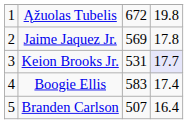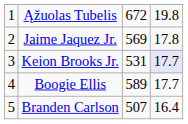 <table class="wikitable sortable" style="text-align:center">
 <tr>
 </tr>
 <tr>
 <td>1</td>
 <td><a href='#'>Ąžuolas Tubelis</a></td>
 <td>672</td>
 <td>19.8</td>
 </tr>
 <tr>
 <td>2</td>
 <td><a href='#'>Jaime Jaquez Jr.</a></td>
 <td>569</td>
 <td>17.8</td>
 </tr>
 <tr>
 <td>3</td>
 <td><a href='#'>Keion Brooks Jr.</a></td>
 <td>531</td>
 <td style="background: lavender;">17.7</td>
 </tr>
 <tr>
 <td>4</td>
 <td><a href='#'>Boogie Ellis</a></td>
-<td>583</td>
-<td>17.4</td>
+<td>589</td>
+<td>17.7</td>
 </tr>
 <tr>
 <td>5</td>
 <td><a href='#'>Branden Carlson</a></td>
 <td>507</td>
 <td>16.4</td>
 </tr>
 </table>
